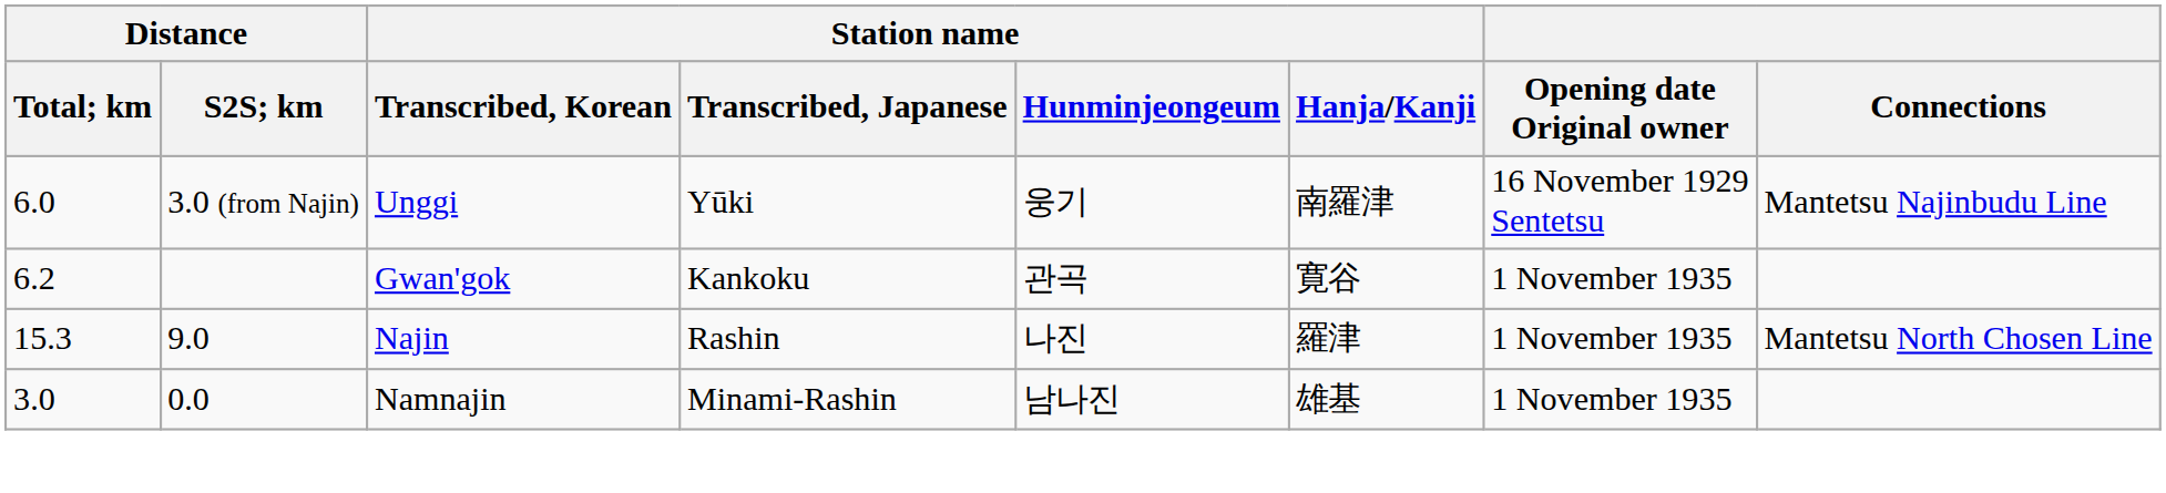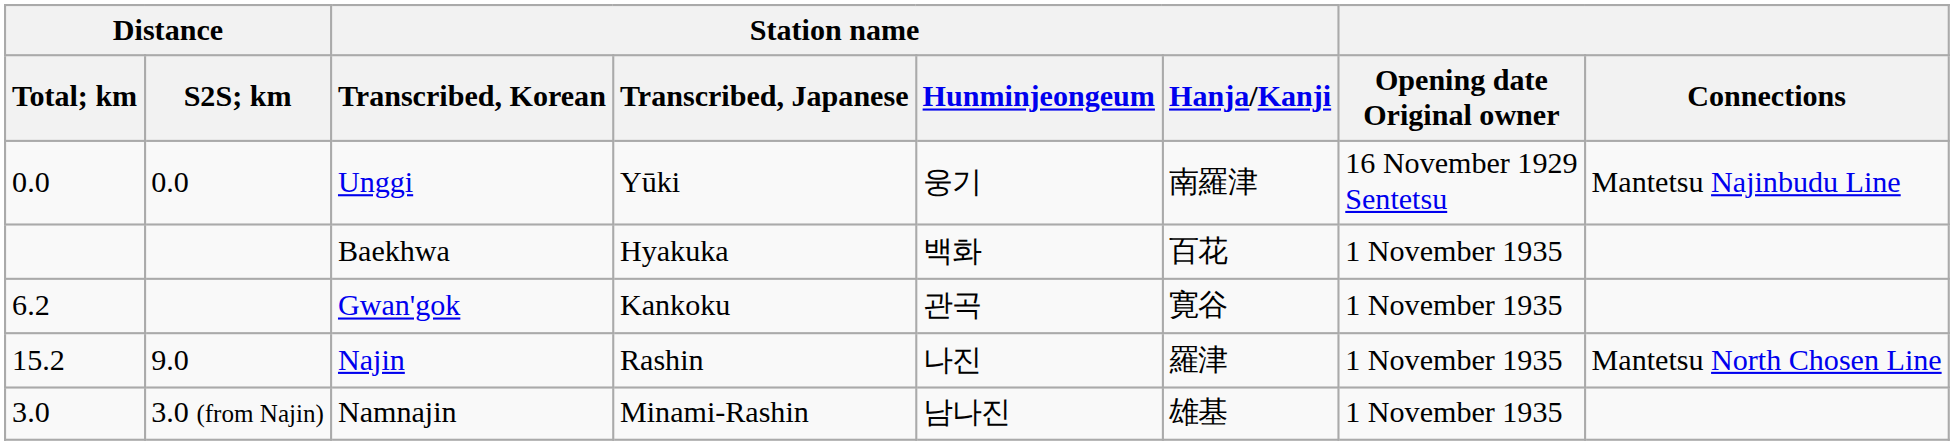 <table class="wikitable" style="font-size:90%;">
 <tr>
 <th colspan="2">Distance</th>
 <th colspan="4">Station name</th>
 <th colspan="2"></th>
 </tr>
 <tr>
 <th>Total; km</th>
 <th>S2S; km</th>
 <th>Transcribed, Korean</th>
 <th>Transcribed, Japanese</th>
 <th><a href='#'>Hunminjeongeum</a></th>
 <th><a href='#'>Hanja</a>/<a href='#'>Kanji</a></th>
 <th>Opening date<br>Original owner</th>
 <th>Connections</th>
 </tr>
 <tr>
-<td>6.0</td>
-<td>3.0 <small>(from Najin)</small></td>
+<td>0.0</td>
+<td>0.0</td>
 <td><a href='#'>Unggi</a></td>
 <td>Yūki</td>
 <td>웅기</td>
 <td>南羅津</td>
 <td>16 November 1929<br><a href='#'>Sentetsu</a></td>
 <td>Mantetsu <a href='#'>Najinbudu Line</a></td>
+</tr>
+<tr>
+<td></td>
+<td></td>
+<td>Baekhwa</td>
+<td>Hyakuka</td>
+<td>백화</td>
+<td>百花</td>
+<td>1 November 1935</td>
+<td></td>
 </tr>
 <tr>
 <td>6.2</td>
 <td></td>
 <td><a href='#'>Gwan'gok</a></td>
 <td>Kankoku</td>
 <td>관곡</td>
 <td>寛谷</td>
 <td>1 November 1935</td>
 <td></td>
 </tr>
 <tr>
-<td>15.3</td>
+<td>15.2</td>
 <td>9.0</td>
 <td><a href='#'>Najin</a></td>
 <td>Rashin</td>
 <td>나진</td>
 <td>羅津</td>
 <td>1 November 1935</td>
 <td>Mantetsu <a href='#'>North Chosen Line</a></td>
 </tr>
 <tr>
 <td>3.0</td>
-<td>0.0</td>
+<td>3.0 <small>(from Najin)</small></td>
 <td>Namnajin</td>
 <td>Minami-Rashin</td>
 <td>남나진</td>
 <td>雄基</td>
 <td>1 November 1935</td>
 <td></td>
 </tr>
 </table>
